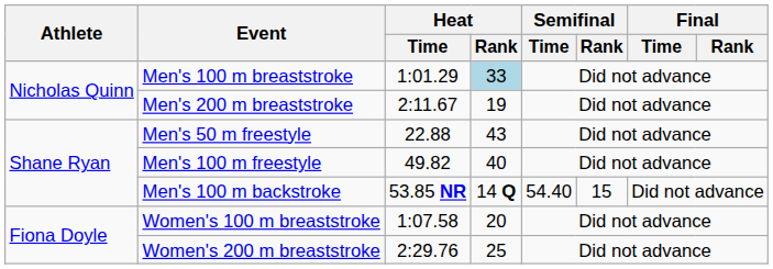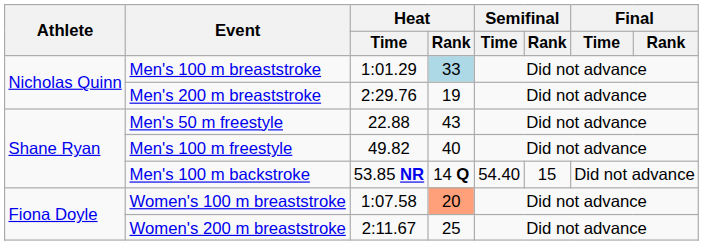 <table class=wikitable style="font-size:90%">
 <tr>
 <th rowspan="2">Athlete</th>
 <th rowspan="2">Event</th>
 <th colspan="2">Heat</th>
 <th colspan="2">Semifinal</th>
 <th colspan="2">Final</th>
 </tr>
 <tr style="font-size:95%">
 <th>Time</th>
 <th>Rank</th>
 <th>Time</th>
 <th>Rank</th>
 <th>Time</th>
 <th>Rank</th>
 </tr>
 <tr align=center>
 <td align=left rowspan=2><a href='#'>Nicholas Quinn</a></td>
 <td align=left><a href='#'>Men's 100 m breaststroke</a></td>
 <td>1:01.29</td>
 <td style="background: lightblue;">33</td>
 <td colspan=4>Did not advance</td>
 </tr>
 <tr align=center>
 <td align=left><a href='#'>Men's 200 m breaststroke</a></td>
-<td>2:11.67</td>
+<td>2:29.76</td>
 <td>19</td>
 <td colspan=4>Did not advance</td>
 </tr>
 <tr align=center>
 <td align=left rowspan=3><a href='#'>Shane Ryan</a></td>
 <td align=left><a href='#'>Men's 50 m freestyle</a></td>
 <td>22.88</td>
 <td>43</td>
 <td colspan=4>Did not advance</td>
 </tr>
 <tr align=center>
 <td align=left><a href='#'>Men's 100 m freestyle</a></td>
 <td>49.82</td>
 <td>40</td>
 <td colspan=4>Did not advance</td>
 </tr>
 <tr align=center>
 <td align=left><a href='#'>Men's 100 m backstroke</a></td>
 <td>53.85 <strong><a href='#'>NR</a></strong></td>
 <td>14 <strong>Q</strong></td>
 <td>54.40</td>
 <td>15</td>
 <td colspan=2>Did not advance</td>
 </tr>
 <tr align=center>
 <td align=left rowspan=2><a href='#'>Fiona Doyle</a></td>
 <td align=left><a href='#'>Women's 100 m breaststroke</a></td>
 <td>1:07.58</td>
-<td>20</td>
+<td style="background: lightsalmon;">20</td>
 <td colspan=4>Did not advance</td>
 </tr>
 <tr align=center>
 <td align=left><a href='#'>Women's 200 m breaststroke</a></td>
-<td>2:29.76</td>
+<td>2:11.67</td>
 <td>25</td>
 <td colspan=4>Did not advance</td>
 </tr>
 </table>
